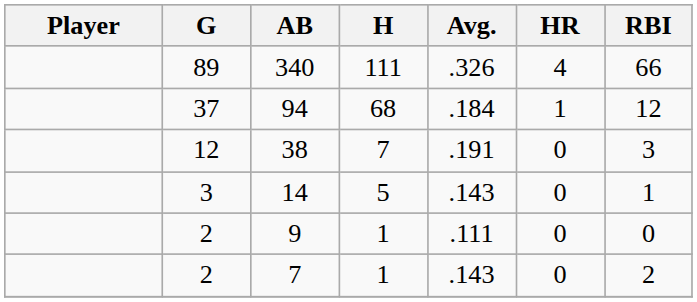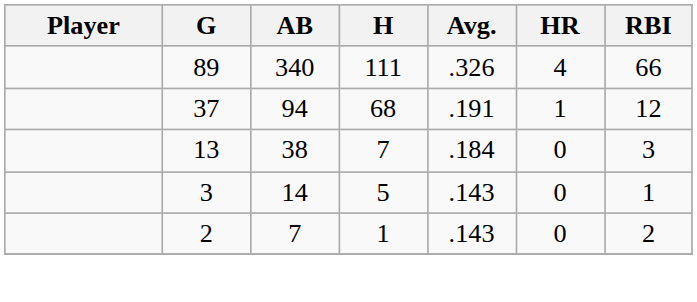 <table class="wikitable sortable">
 <tr>
 <th bgcolor="#DDDDFF" width="16%">Player</th>
 <th bgcolor="#DDDDFF" width="9%">G</th>
 <th bgcolor="#DDDDFF" width="9%">AB</th>
 <th bgcolor="#DDDDFF" width="9%">H</th>
 <th bgcolor="#DDDDFF" width="9%">Avg.</th>
 <th bgcolor="#DDDDFF" width="9%">HR</th>
 <th bgcolor="#DDDDFF" width="9%">RBI</th>
 </tr>
 <tr align="center">
 <td></td>
 <td>89</td>
 <td>340</td>
 <td>111</td>
 <td>.326</td>
 <td>4</td>
 <td>66</td>
 </tr>
 <tr align="center">
 <td></td>
 <td>37</td>
 <td>94</td>
 <td>68</td>
-<td>.184</td>
+<td>.191</td>
 <td>1</td>
 <td>12</td>
 </tr>
 <tr align="center">
 <td></td>
-<td>12</td>
+<td>13</td>
 <td>38</td>
 <td>7</td>
-<td>.191</td>
+<td>.184</td>
 <td>0</td>
 <td>3</td>
 </tr>
 <tr align="center">
 <td></td>
 <td>3</td>
 <td>14</td>
 <td>5</td>
 <td>.143</td>
 <td>0</td>
 <td>1</td>
-</tr>
-<tr align="center">
-<td></td>
-<td>2</td>
-<td>9</td>
-<td>1</td>
-<td>.111</td>
-<td>0</td>
-<td>0</td>
 </tr>
 <tr align=center>
 <td></td>
 <td>2</td>
 <td>7</td>
 <td>1</td>
 <td>.143</td>
 <td>0</td>
 <td>2</td>
 </tr>
 <tr align="center">
 </tr>
 </table>
